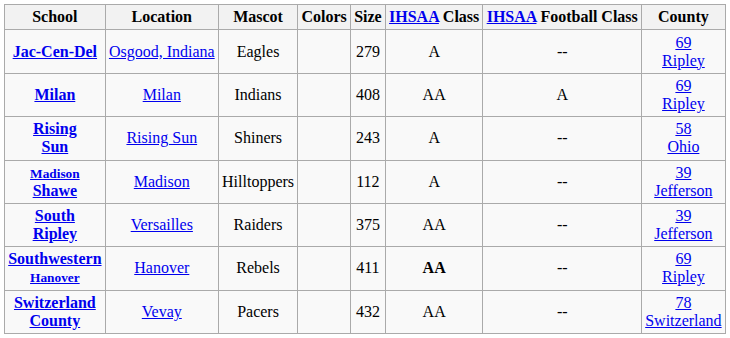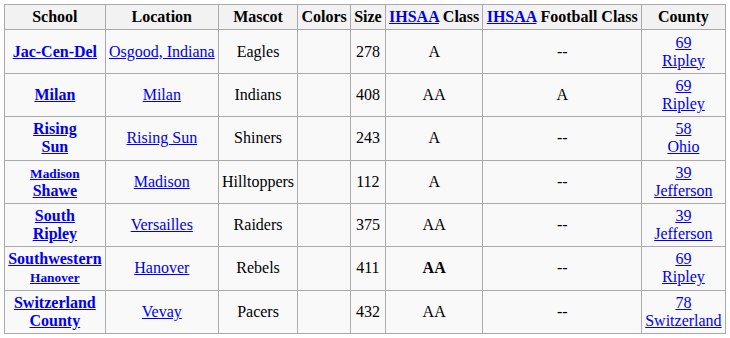 <table class="wikitable" style="text-align:center;">
 <tr>
 <th>School</th>
 <th>Location</th>
 <th>Mascot</th>
 <th>Colors</th>
 <th>Size</th>
 <th><a href='#'>IHSAA</a> Class</th>
 <th><a href='#'>IHSAA</a> Football Class</th>
 <th>County</th>
 </tr>
 <tr>
 <td><strong><a href='#'>Jac-Cen-Del</a></strong></td>
 <td><a href='#'>Osgood, Indiana</a></td>
 <td>Eagles</td>
 <td>  </td>
-<td>279</td>
+<td>278</td>
 <td>A</td>
 <td>--</td>
 <td><a href='#'>69 <br> Ripley</a></td>
 </tr>
 <tr>
 <td><strong><a href='#'>Milan</a></strong></td>
 <td><a href='#'>Milan</a></td>
 <td>Indians</td>
 <td>  </td>
 <td>408</td>
 <td>AA</td>
 <td>A</td>
 <td><a href='#'>69 <br> Ripley</a></td>
 </tr>
 <tr>
 <td><strong><a href='#'>Rising<br>Sun</a></strong></td>
 <td><a href='#'>Rising Sun</a></td>
 <td>Shiners</td>
 <td> </td>
 <td>243</td>
 <td>A</td>
 <td>--</td>
 <td><a href='#'>58 <br> Ohio</a></td>
 </tr>
 <tr>
 <td><strong><a href='#'><small>Madison</small> <br> Shawe</a></strong></td>
 <td><a href='#'>Madison</a></td>
 <td>Hilltoppers</td>
 <td>  </td>
 <td>112</td>
 <td>A</td>
 <td>--</td>
 <td><a href='#'>39 <br> Jefferson</a></td>
 </tr>
 <tr>
 <td><strong><a href='#'>South<br>Ripley</a></strong></td>
 <td><a href='#'>Versailles</a></td>
 <td>Raiders</td>
 <td> </td>
 <td>375</td>
 <td>AA</td>
 <td>--</td>
 <td><a href='#'>39 <br> Jefferson</a></td>
 </tr>
 <tr>
 <td><strong><a href='#'>Southwestern <br> <small>Hanover</small></a></strong></td>
 <td><a href='#'>Hanover</a></td>
 <td>Rebels</td>
 <td>  </td>
 <td>411</td>
 <td><strong>AA</strong></td>
 <td>--</td>
 <td><a href='#'>69 <br> Ripley</a></td>
 </tr>
 <tr>
 <td><strong><a href='#'>Switzerland<br>County</a></strong></td>
 <td><a href='#'>Vevay</a></td>
 <td>Pacers</td>
 <td>  </td>
 <td>432</td>
 <td>AA</td>
 <td>--</td>
 <td><a href='#'>78 <br> Switzerland</a></td>
 </tr>
 </table>
